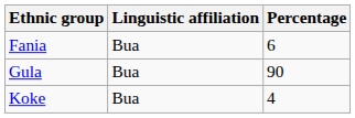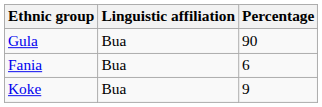 <table class="wikitable">
 <tr>
 <th>Ethnic group</th>
 <th>Linguistic affiliation</th>
 <th>Percentage</th>
 </tr>
 <tr>
+<td><a href='#'>Gula</a></td>
+<td>Bua</td>
+<td>90</td>
+</tr>
+<tr>
 <td><a href='#'>Fania</a></td>
 <td>Bua</td>
 <td>6</td>
 </tr>
 <tr>
-<td><a href='#'>Gula</a></td>
-<td>Bua</td>
-<td>90</td>
-</tr>
-<tr>
 <td><a href='#'>Koke</a></td>
 <td>Bua</td>
-<td>4</td>
+<td>9</td>
 </tr>
 </table>
